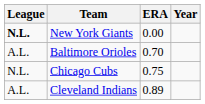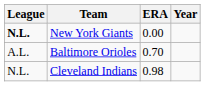 <table class="wikitable">
 <tr>
 <th>League</th>
 <th>Team</th>
 <th>ERA</th>
 <th>Year</th>
 </tr>
 <tr>
 <td><strong>N.L.</strong></td>
 <td><a href='#'>New York Giants</a></td>
 <td>0.00</td>
 <td></td>
 </tr>
 <tr>
 <td>A.L.</td>
 <td><a href='#'>Baltimore Orioles</a></td>
 <td>0.70</td>
 <td></td>
 </tr>
 <tr>
 <td>N.L.</td>
-<td><a href='#'>Chicago Cubs</a></td>
-<td>0.75</td>
-<td></td>
-</tr>
-<tr>
-<td>A.L.</td>
 <td><a href='#'>Cleveland Indians</a></td>
-<td>0.89</td>
+<td>0.98</td>
 <td></td>
 </tr>
 </table>
